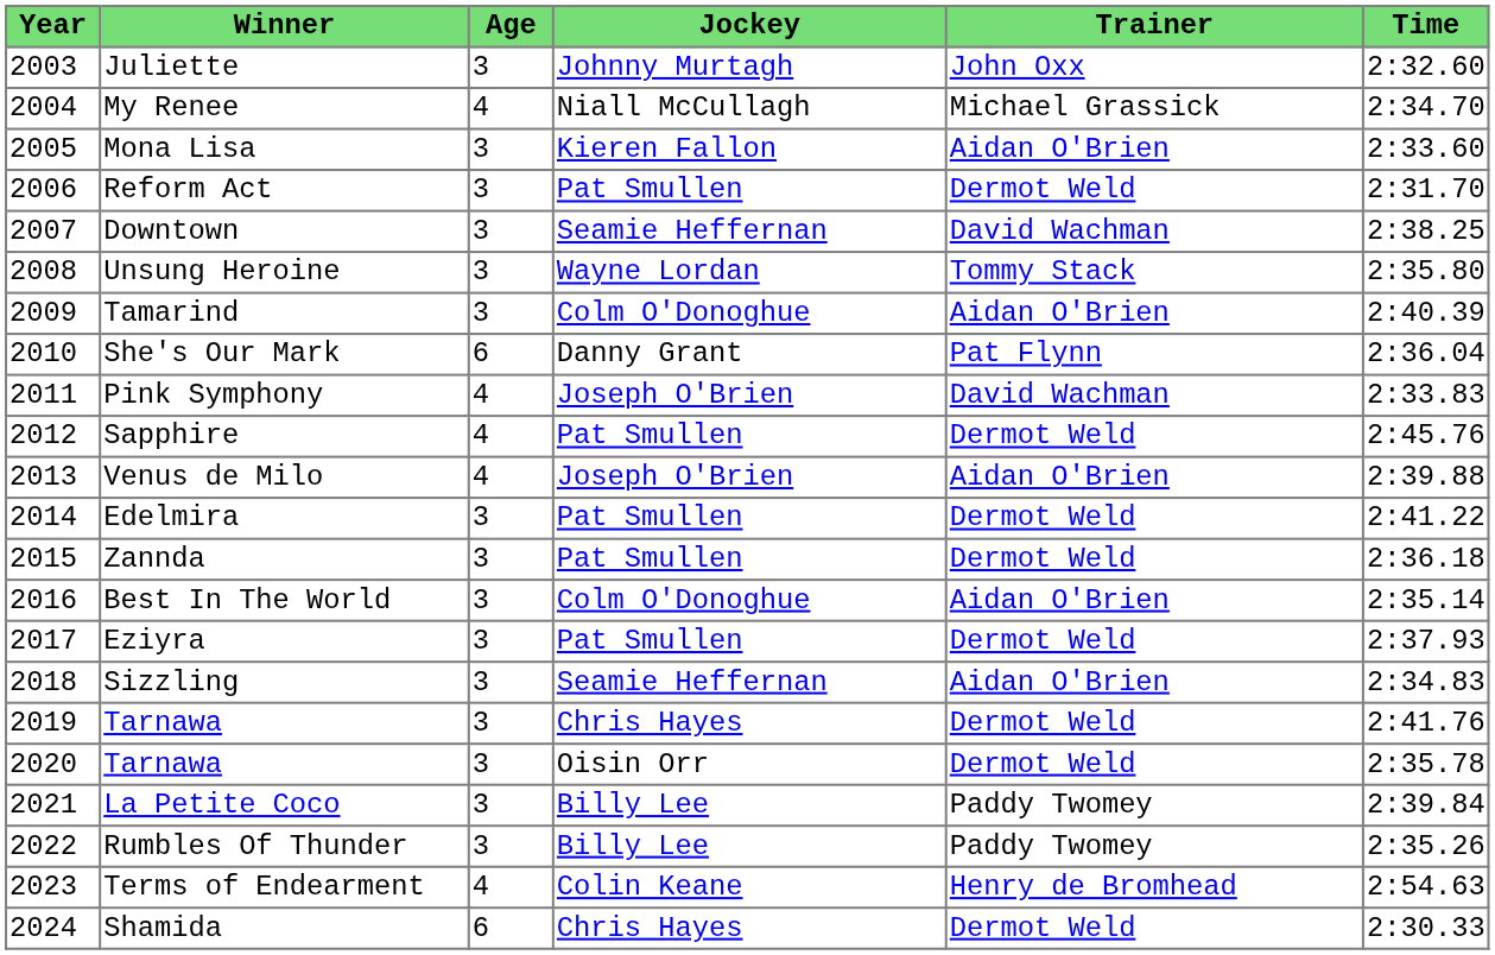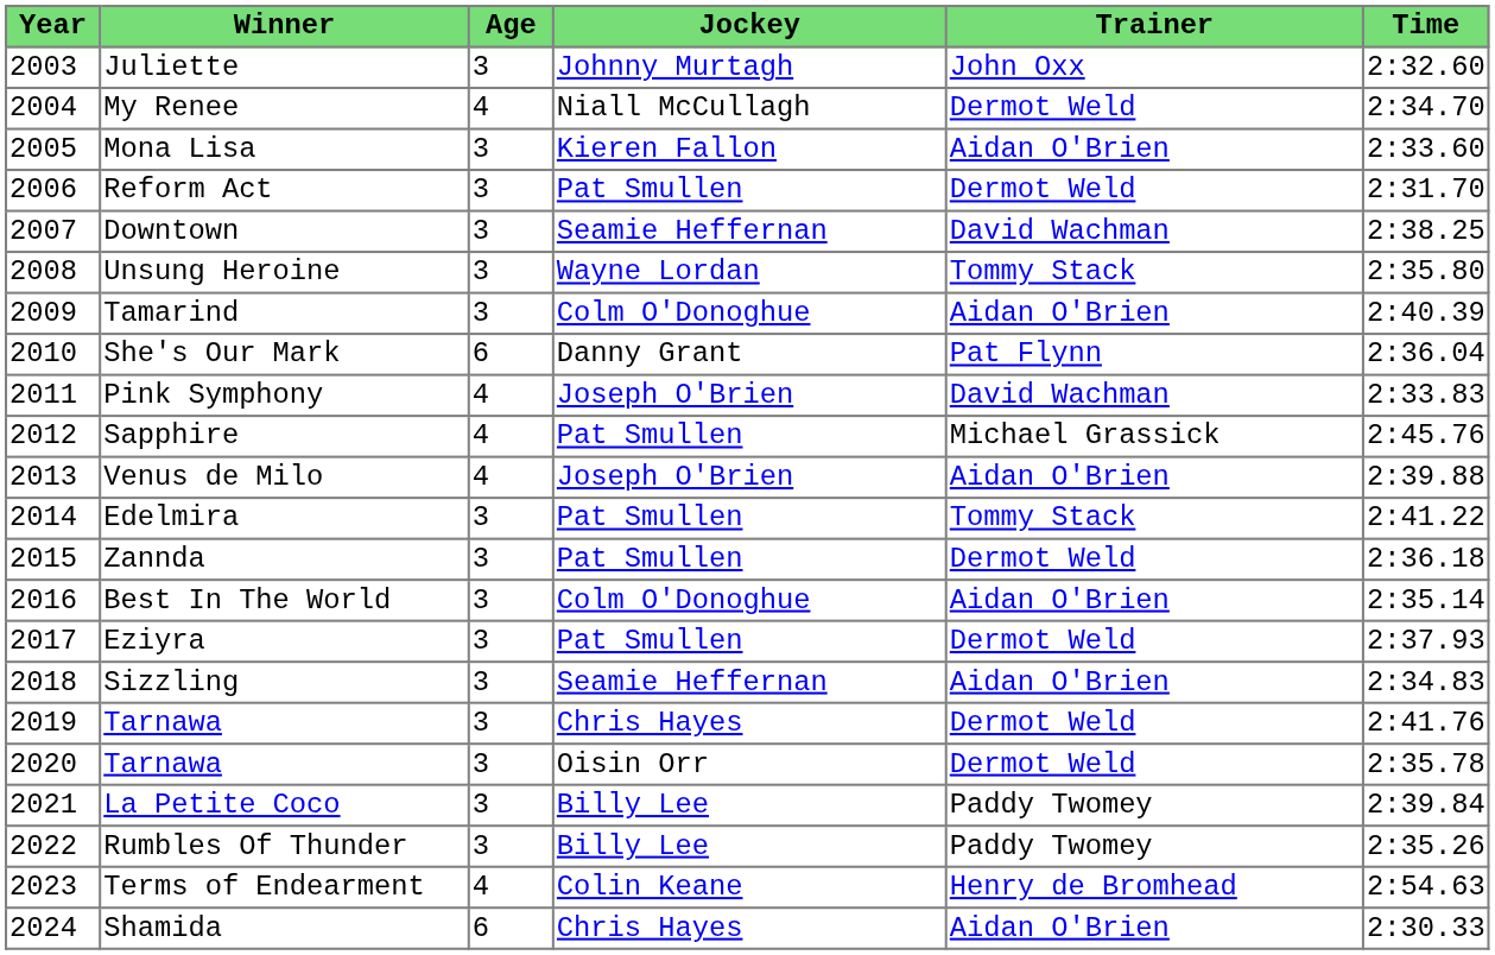 <table class = "sortable" | border="1" style="border-collapse: collapse; font-size:90%">
 <tr bgcolor="#77dd77" align="center">
 <th width="36px"><strong>Year</strong><br></th>
 <th width="150px"><strong>Winner</strong><br></th>
 <th width="32px"><strong>Age</strong><br></th>
 <th width="160px"><strong>Jockey</strong><br></th>
 <th width="170px"><strong>Trainer</strong><br></th>
 <th><strong>Time</strong><br></th>
 </tr>
 <tr>
 <td>2003</td>
 <td>Juliette</td>
 <td>3</td>
 <td><a href='#'>Johnny Murtagh</a></td>
 <td><a href='#'>John Oxx</a></td>
 <td>2:32.60</td>
 </tr>
 <tr>
 <td>2004</td>
 <td>My Renee</td>
 <td>4</td>
 <td>Niall McCullagh</td>
-<td>Michael Grassick</td>
+<td><a href='#'>Dermot Weld</a></td>
 <td>2:34.70</td>
 </tr>
 <tr>
 <td>2005</td>
 <td>Mona Lisa</td>
 <td>3</td>
 <td><a href='#'>Kieren Fallon</a></td>
 <td><a href='#'>Aidan O'Brien</a></td>
 <td>2:33.60</td>
 </tr>
 <tr>
 <td>2006</td>
 <td>Reform Act</td>
 <td>3</td>
 <td><a href='#'>Pat Smullen</a></td>
 <td><a href='#'>Dermot Weld</a></td>
 <td>2:31.70</td>
 </tr>
 <tr>
 <td>2007</td>
 <td>Downtown</td>
 <td>3</td>
 <td><a href='#'>Seamie Heffernan</a></td>
 <td><a href='#'>David Wachman</a></td>
 <td>2:38.25</td>
 </tr>
 <tr>
 <td>2008</td>
 <td>Unsung Heroine</td>
 <td>3</td>
 <td><a href='#'>Wayne Lordan</a></td>
 <td><a href='#'>Tommy Stack</a></td>
 <td>2:35.80</td>
 </tr>
 <tr>
 <td>2009</td>
 <td>Tamarind</td>
 <td>3</td>
 <td><a href='#'>Colm O'Donoghue</a></td>
 <td><a href='#'>Aidan O'Brien</a></td>
 <td>2:40.39</td>
 </tr>
 <tr>
 <td>2010</td>
 <td>She's Our Mark</td>
 <td>6</td>
 <td>Danny Grant</td>
 <td><a href='#'>Pat Flynn</a></td>
 <td>2:36.04</td>
 </tr>
 <tr>
 <td>2011</td>
 <td>Pink Symphony</td>
 <td>4</td>
 <td><a href='#'>Joseph O'Brien</a></td>
 <td><a href='#'>David Wachman</a></td>
 <td>2:33.83</td>
 </tr>
 <tr>
 <td>2012</td>
 <td>Sapphire</td>
 <td>4</td>
 <td><a href='#'>Pat Smullen</a></td>
-<td><a href='#'>Dermot Weld</a></td>
+<td>Michael Grassick</td>
 <td>2:45.76</td>
 </tr>
 <tr>
 <td>2013</td>
 <td>Venus de Milo</td>
 <td>4</td>
 <td><a href='#'>Joseph O'Brien</a></td>
 <td><a href='#'>Aidan O'Brien</a></td>
 <td>2:39.88</td>
 </tr>
 <tr>
 <td>2014</td>
 <td>Edelmira</td>
 <td>3</td>
 <td><a href='#'>Pat Smullen</a></td>
-<td><a href='#'>Dermot Weld</a></td>
+<td><a href='#'>Tommy Stack</a></td>
 <td>2:41.22</td>
 </tr>
 <tr>
 <td>2015</td>
 <td>Zannda</td>
 <td>3</td>
 <td><a href='#'>Pat Smullen</a></td>
 <td><a href='#'>Dermot Weld</a></td>
 <td>2:36.18</td>
 </tr>
 <tr>
 <td>2016</td>
 <td>Best In The World</td>
 <td>3</td>
 <td><a href='#'>Colm O'Donoghue</a></td>
 <td><a href='#'>Aidan O'Brien</a></td>
 <td>2:35.14</td>
 </tr>
 <tr>
 <td>2017</td>
 <td>Eziyra</td>
 <td>3</td>
 <td><a href='#'>Pat Smullen</a></td>
 <td><a href='#'>Dermot Weld</a></td>
 <td>2:37.93</td>
 </tr>
 <tr>
 <td>2018</td>
 <td>Sizzling</td>
 <td>3</td>
 <td><a href='#'>Seamie Heffernan</a></td>
 <td><a href='#'>Aidan O'Brien</a></td>
 <td>2:34.83</td>
 </tr>
 <tr>
 <td>2019</td>
 <td><a href='#'>Tarnawa</a></td>
 <td>3</td>
 <td><a href='#'>Chris Hayes</a></td>
 <td><a href='#'>Dermot Weld</a></td>
 <td>2:41.76</td>
 </tr>
 <tr>
 <td>2020</td>
 <td><a href='#'>Tarnawa</a></td>
 <td>3</td>
 <td>Oisin Orr</td>
 <td><a href='#'>Dermot Weld</a></td>
 <td>2:35.78</td>
 </tr>
 <tr>
 <td>2021</td>
 <td><a href='#'>La Petite Coco</a></td>
 <td>3</td>
 <td><a href='#'>Billy Lee</a></td>
 <td>Paddy Twomey</td>
 <td>2:39.84</td>
 </tr>
 <tr>
 <td>2022</td>
 <td>Rumbles Of Thunder</td>
 <td>3</td>
 <td><a href='#'>Billy Lee</a></td>
 <td>Paddy Twomey</td>
 <td>2:35.26</td>
 </tr>
 <tr>
 <td>2023</td>
 <td>Terms of Endearment</td>
 <td>4</td>
 <td><a href='#'>Colin Keane</a></td>
 <td><a href='#'>Henry de Bromhead</a></td>
 <td>2:54.63</td>
 </tr>
 <tr>
 <td>2024</td>
 <td>Shamida</td>
 <td>6</td>
 <td><a href='#'>Chris Hayes</a></td>
-<td><a href='#'>Dermot Weld</a></td>
+<td><a href='#'>Aidan O'Brien</a></td>
 <td>2:30.33</td>
 </tr>
 </table>
